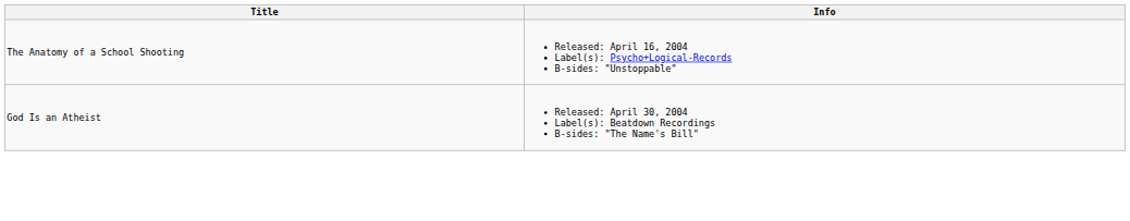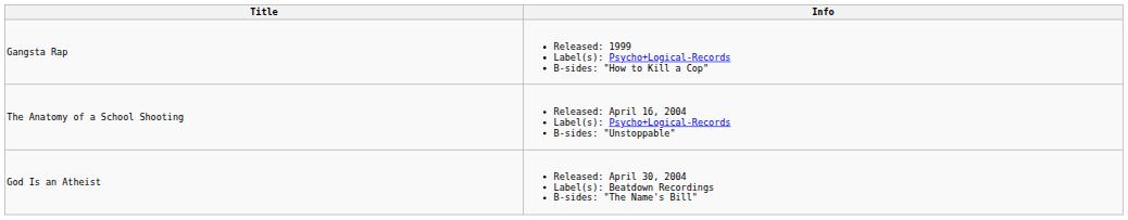 <table class="wikitable" style="width:100%">
 <tr>
 <th>Title</th>
 <th>Info</th>
+</tr>
+<tr>
+<td>Gangsta Rap</td>
+<td><br><ul><li>Released: 1999</li><li>Label(s): <a href='#'>Psycho+Logical-Records</a></li><li>B-sides: "How to Kill a Cop"</li></ul></td>
 </tr>
 <tr>
 <td>The Anatomy of a School Shooting</td>
 <td><br><ul><li>Released: April 16, 2004</li><li>Label(s): <a href='#'>Psycho+Logical-Records</a></li><li>B-sides: "Unstoppable"</li></ul></td>
 </tr>
 <tr>
 <td>God Is an Atheist</td>
 <td><br><ul><li>Released: April 30, 2004</li><li>Label(s): Beatdown Recordings</li><li>B-sides: "The Name's Bill"</li></ul></td>
 </tr>
 </table>
